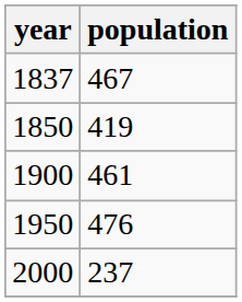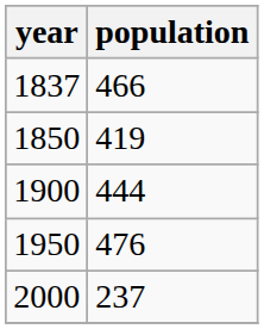 <table class="wikitable">
 <tr>
 <th>year</th>
 <th>population</th>
 </tr>
 <tr>
 <td>1837</td>
-<td>467</td>
+<td>466</td>
 </tr>
 <tr>
 <td>1850</td>
 <td>419</td>
 </tr>
 <tr>
 <td>1900</td>
-<td>461</td>
+<td>444</td>
 </tr>
 <tr>
 <td>1950</td>
 <td>476</td>
 </tr>
 <tr>
 <td>2000</td>
 <td>237</td>
 </tr>
 <tr>
 </tr>
 </table>
